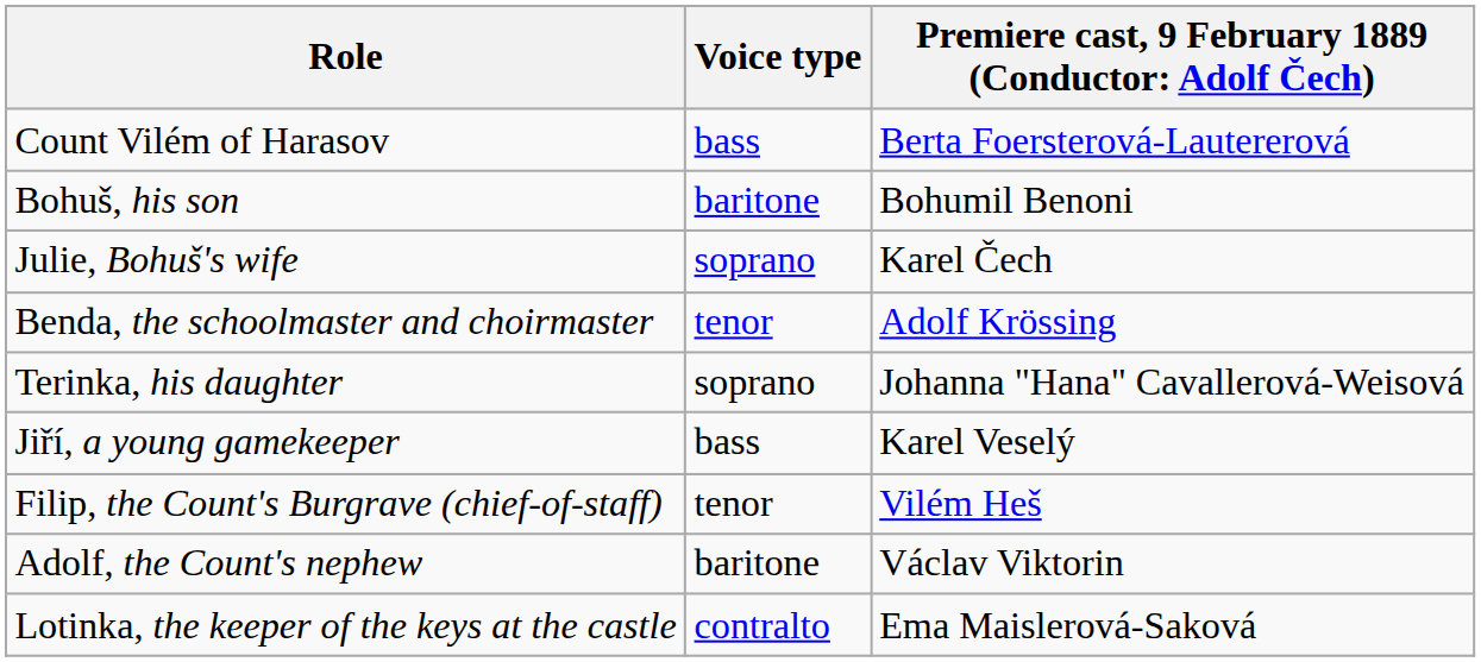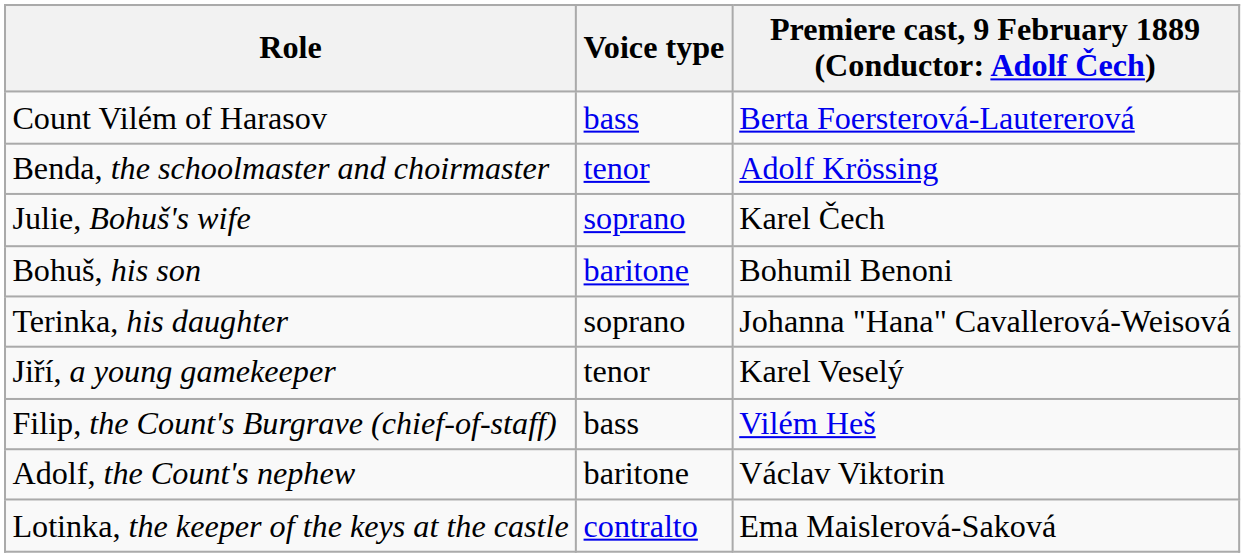 <table class="wikitable">
 <tr>
 <th>Role</th>
 <th>Voice type</th>
 <th>Premiere cast, 9 February 1889<br>(Conductor: <a href='#'>Adolf Čech</a>)</th>
 </tr>
 <tr>
 <td>Count Vilém of Harasov</td>
 <td><a href='#'>bass</a></td>
 <td><a href='#'>Berta Foersterová-Lautererová</a></td>
 </tr>
 <tr>
-<td>Bohuš, <em>his son</em></td>
-<td><a href='#'>baritone</a></td>
-<td>Bohumil Benoni</td>
+<td>Benda, <em>the schoolmaster and choirmaster</em></td>
+<td><a href='#'>tenor</a></td>
+<td><a href='#'>Adolf Krössing</a></td>
 </tr>
 <tr>
 <td>Julie, <em>Bohuš's wife</em></td>
 <td><a href='#'>soprano</a></td>
 <td>Karel Čech</td>
 </tr>
 <tr>
-<td>Benda, <em>the schoolmaster and choirmaster</em></td>
-<td><a href='#'>tenor</a></td>
-<td><a href='#'>Adolf Krössing</a></td>
+<td>Bohuš, <em>his son</em></td>
+<td><a href='#'>baritone</a></td>
+<td>Bohumil Benoni</td>
 </tr>
 <tr>
 <td>Terinka, <em>his daughter</em></td>
 <td>soprano</td>
 <td>Johanna "Hana" Cavallerová-Weisová</td>
 </tr>
 <tr>
 <td>Jiří, <em>a young gamekeeper</em></td>
-<td>bass</td>
+<td>tenor</td>
 <td>Karel Veselý</td>
 </tr>
 <tr>
 <td>Filip, <em>the Count's Burgrave (chief-of-staff)</em></td>
-<td>tenor</td>
+<td>bass</td>
 <td><a href='#'>Vilém Heš</a></td>
 </tr>
 <tr>
 <td>Adolf, <em>the Count's nephew</em></td>
 <td>baritone</td>
 <td>Václav Viktorin</td>
 </tr>
 <tr>
 <td>Lotinka, <em>the keeper of the keys at the castle</em></td>
 <td><a href='#'>contralto</a></td>
 <td>Ema Maislerová-Saková</td>
 </tr>
 </table>
